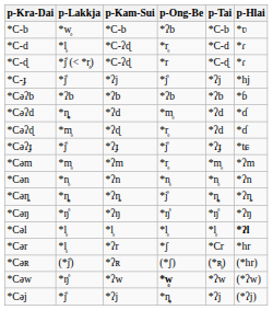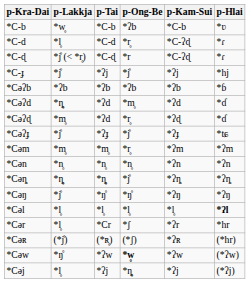 <table class="wikitable sortable">
 <tr>
 <th>p-Kra-Dai</th>
 <th>p-Lakkja</th>
+<th>p-Tai</th>
+<th>p-Ong-Be</th>
 <th>p-Kam-Sui</th>
-<th>p-Ong-Be</th>
-<th>p-Tai</th>
 <th>p-Hlai</th>
 </tr>
 <tr>
 <td>*C-b</td>
 <td>*w̥</td>
 <td>*C-b</td>
 <td>*ʔb</td>
 <td>*C-b</td>
 <td>*ʋ</td>
 </tr>
 <tr>
 <td>*C-d</td>
 <td>*l̥</td>
+<td>*C-d</td>
+<td>*r̥</td>
 <td>*C-ʔɖ</td>
-<td>*r̥</td>
-<td>*C-d</td>
 <td>*ɾ</td>
 </tr>
 <tr>
 <td>*C-ɖ</td>
 <td>*j̊ (< *r̥)</td>
+<td>*C-ɖ</td>
+<td>*r</td>
 <td>*C-ʔɖ</td>
-<td>*r</td>
-<td>*C-ɖ</td>
 <td>*ɾ</td>
 </tr>
 <tr>
 <td>*C-ɟ</td>
 <td>*j̊</td>
 <td>*ʔj</td>
 <td>*j̊</td>
 <td>*ʔj</td>
 <td>*hj</td>
 </tr>
 <tr>
 <td>*Cəʔb</td>
 <td>*ʔb</td>
 <td>*ʔb</td>
 <td>*ʔb</td>
 <td>*ʔb</td>
 <td>*ɓ</td>
 </tr>
 <tr>
 <td>*Cəʔd</td>
 <td>*ȵ̥</td>
 <td>*ʔd</td>
 <td>*m̥</td>
 <td>*ʔd</td>
 <td>*ɗ</td>
 </tr>
 <tr>
 <td>*Cəʔɖ</td>
 <td>*m̥</td>
+<td>*ʔd</td>
+<td>*r̥</td>
 <td>*ʔɖ</td>
-<td>*r̥</td>
-<td>*ʔd</td>
 <td>*ɗ</td>
 </tr>
 <tr>
 <td>*Cəʔɟ</td>
 <td>*j̊</td>
 <td>*ʔɟ</td>
 <td>*j̊</td>
 <td>*ʔɟ</td>
 <td>*tɕ</td>
 </tr>
 <tr>
 <td>*Cəm</td>
 <td>*m̥</td>
+<td>*m̥</td>
+<td>*r̥</td>
 <td>*ʔm</td>
-<td>*r̥</td>
-<td>*m̥</td>
 <td>*ʔm</td>
 </tr>
 <tr>
 <td>*Cən</td>
 <td>*n̥</td>
-<td>*ʔn</td>
 <td>*n̥</td>
 <td>*n̥</td>
+<td>*ʔn</td>
 <td>*ʔn</td>
 </tr>
 <tr>
 <td>*Cəȵ</td>
 <td>*ȵ̥</td>
+<td>*ȵ̥</td>
+<td>*j̊</td>
 <td>*ʔȵ</td>
-<td>*j̊</td>
-<td>*ȵ̥</td>
 <td>*ʔȵ</td>
 </tr>
 <tr>
 <td>*Cəŋ</td>
+<td>*j̊</td>
+<td>*ŋ̊</td>
 <td>*ŋ̊</td>
 <td>*ʔŋ</td>
-<td>*ŋ̊</td>
-<td>*ŋ̊</td>
 <td>*ʔŋ</td>
 </tr>
 <tr>
 <td>*Cəl</td>
 <td>*l̥</td>
 <td>*l̥</td>
 <td>*l̥</td>
 <td>*l̥</td>
 <td><strong>*ʔl</strong></td>
 </tr>
 <tr>
 <td>*Cər</td>
 <td>*l̥</td>
+<td>*Cr</td>
+<td>*ʃ</td>
 <td>*ʔr</td>
-<td>*ʃ</td>
-<td>*Cr</td>
 <td>*hr</td>
 </tr>
 <tr>
 <td>*Cəʀ</td>
 <td>(*j̊)</td>
+<td>(*ʀ̥)</td>
+<td>(*ʃ)</td>
 <td>*ʔʀ</td>
-<td>(*ʃ)</td>
-<td>(*ʀ̥)</td>
 <td>(*hr)</td>
 </tr>
 <tr>
 <td>*Cəw</td>
 <td>*ŋ̊</td>
 <td>*ʔw</td>
 <td><strong>*w̥</strong></td>
 <td>*ʔw</td>
 <td>(*ʔw)</td>
 </tr>
 <tr>
 <td>*Cəj</td>
-<td>*j̊</td>
+<td>*l̥</td>
 <td>*ʔj</td>
 <td>*ȵ̥</td>
 <td>*ʔj</td>
 <td>(*ʔj)</td>
 </tr>
 </table>
